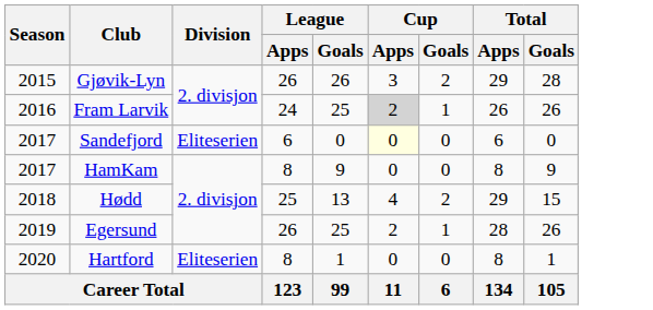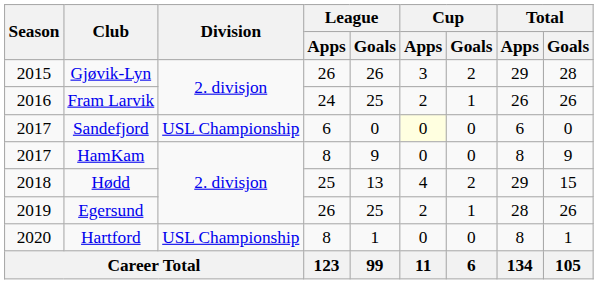 <table class="wikitable" style="text-align: center;">
 <tr>
 <th rowspan="2">Season</th>
 <th rowspan="2">Club</th>
 <th rowspan="2">Division</th>
 <th colspan="2">League</th>
 <th colspan="2">Cup</th>
 <th colspan="2">Total</th>
 </tr>
 <tr>
 <th>Apps</th>
 <th>Goals</th>
 <th>Apps</th>
 <th>Goals</th>
 <th>Apps</th>
 <th>Goals</th>
 </tr>
 <tr>
 <td>2015</td>
 <td rowspan="1" valign="center"><a href='#'>Gjøvik-Lyn</a></td>
 <td rowspan="2" valign="center"><a href='#'>2. divisjon</a></td>
 <td>26</td>
 <td>26</td>
 <td>3</td>
 <td>2</td>
 <td>29</td>
 <td>28</td>
 </tr>
 <tr>
 <td>2016</td>
 <td rowspan="1" valign="center"><a href='#'>Fram Larvik</a></td>
 <td>24</td>
 <td>25</td>
-<td style="background: lightgrey;">2</td>
+<td>2</td>
 <td>1</td>
 <td>26</td>
 <td>26</td>
 </tr>
 <tr>
 <td>2017</td>
 <td rowspan="1" valign="center"><a href='#'>Sandefjord</a></td>
-<td rowspan="1" valign="center"><a href='#'>Eliteserien</a></td>
+<td rowspan="1" valign="center"><a href='#'>USL Championship</a></td>
 <td>6</td>
 <td>0</td>
 <td style="background: lightyellow;">0</td>
 <td>0</td>
 <td>6</td>
 <td>0</td>
 </tr>
 <tr>
 <td>2017</td>
 <td rowspan="1" valign="center"><a href='#'>HamKam</a></td>
 <td rowspan="3" valign="center"><a href='#'>2. divisjon</a></td>
 <td>8</td>
 <td>9</td>
 <td>0</td>
 <td>0</td>
 <td>8</td>
 <td>9</td>
 </tr>
 <tr>
 <td>2018</td>
 <td rowspan="1" valign="center"><a href='#'>Hødd</a></td>
 <td>25</td>
 <td>13</td>
 <td>4</td>
 <td>2</td>
 <td>29</td>
 <td>15</td>
 </tr>
 <tr>
 <td>2019</td>
 <td rowspan="1" valign="center"><a href='#'>Egersund</a></td>
 <td>26</td>
 <td>25</td>
 <td>2</td>
 <td>1</td>
 <td>28</td>
 <td>26</td>
 </tr>
 <tr>
 <td>2020</td>
 <td rowspan="1" valign="center"><a href='#'>Hartford</a></td>
-<td rowspan="1" valign="center"><a href='#'>Eliteserien</a></td>
+<td rowspan="1" valign="center"><a href='#'>USL Championship</a></td>
 <td>8</td>
 <td>1</td>
 <td>0</td>
 <td>0</td>
 <td>8</td>
 <td>1</td>
 </tr>
 <tr>
 <th colspan="3">Career Total</th>
 <th>123</th>
 <th>99</th>
 <th>11</th>
 <th>6</th>
 <th>134</th>
 <th>105</th>
 </tr>
 </table>
